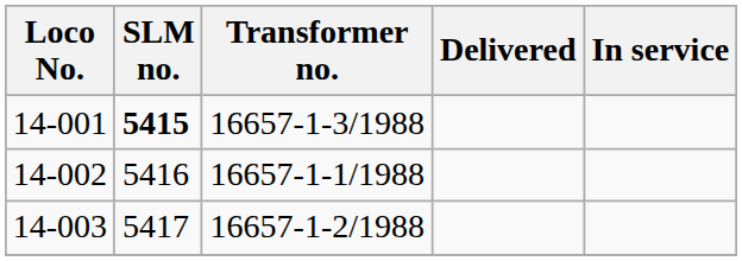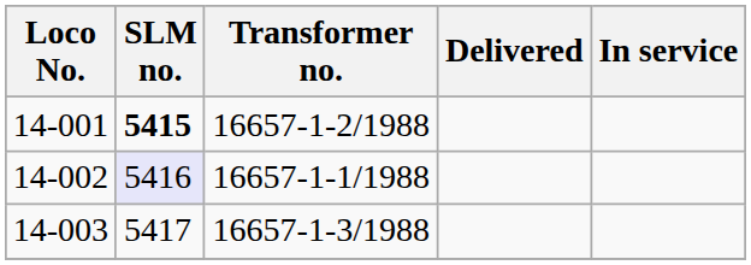 <table class="wikitable sortable" style="margin:0.5em auto; font-size:100%;">
 <tr>
 <th>Loco<br>No.</th>
 <th>SLM<br>no.</th>
 <th>Transformer<br>no.</th>
 <th>Delivered<br></th>
 <th>In service<br></th>
 </tr>
 <tr>
 <td>14-001</td>
 <td><strong>5415</strong></td>
-<td>16657-1-3/1988</td>
+<td>16657-1-2/1988</td>
 <td></td>
 <td></td>
 </tr>
 <tr>
 <td>14-002</td>
-<td>5416</td>
+<td style="background: lavender;">5416</td>
 <td>16657-1-1/1988</td>
 <td></td>
 <td></td>
 </tr>
 <tr>
 <td>14-003</td>
 <td>5417</td>
-<td>16657-1-2/1988</td>
+<td>16657-1-3/1988</td>
 <td></td>
 <td></td>
 </tr>
 <tr>
 </tr>
 </table>
